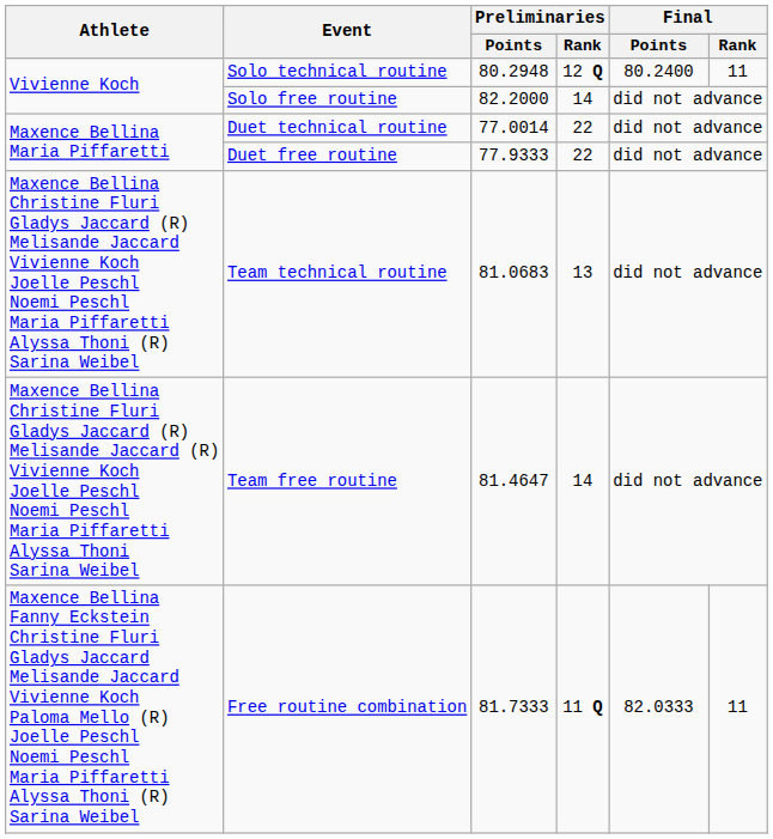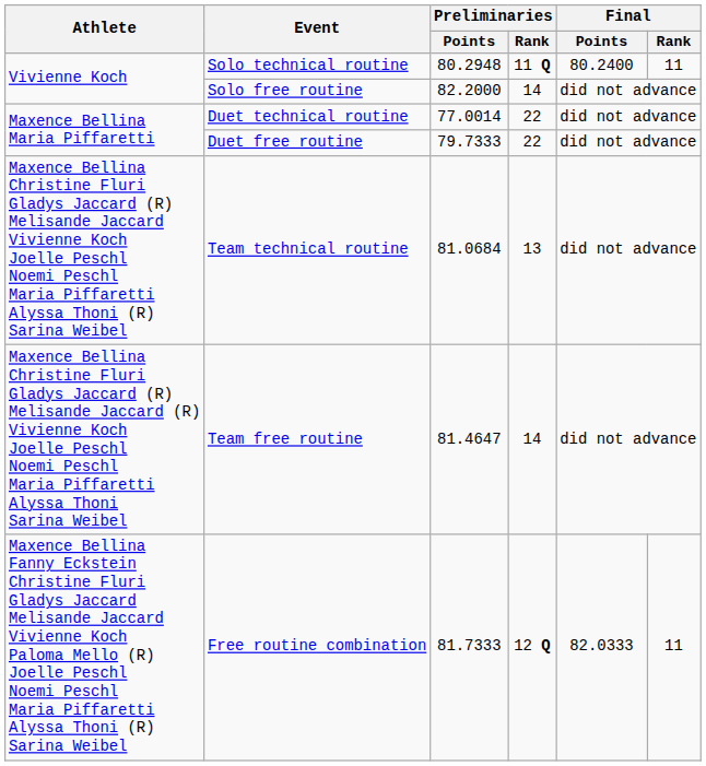 <table class=wikitable style="font-size:90%">
 <tr>
 <th rowspan="2">Athlete</th>
 <th rowspan="2">Event</th>
 <th colspan="2">Preliminaries</th>
 <th colspan="2">Final</th>
 </tr>
 <tr style="font-size:95%">
 <th>Points</th>
 <th>Rank</th>
 <th>Points</th>
 <th>Rank</th>
 </tr>
 <tr align=center>
 <td align=left rowspan=2><a href='#'>Vivienne Koch</a></td>
 <td align=left><a href='#'>Solo technical routine</a></td>
 <td>80.2948</td>
-<td>12 <strong>Q</strong></td>
+<td>11 <strong>Q</strong></td>
 <td>80.2400</td>
 <td>11</td>
 </tr>
 <tr align=center>
 <td align=left><a href='#'>Solo free routine</a></td>
 <td>82.2000</td>
 <td>14</td>
 <td colspan=2>did not advance</td>
 </tr>
 <tr align=center>
 <td align=left rowspan=2><a href='#'>Maxence Bellina</a><br><a href='#'>Maria Piffaretti</a></td>
 <td align=left><a href='#'>Duet technical routine</a></td>
 <td>77.0014</td>
 <td>22</td>
 <td colspan=2>did not advance</td>
 </tr>
 <tr align=center>
 <td align=left><a href='#'>Duet free routine</a></td>
-<td>77.9333</td>
+<td>79.7333</td>
 <td>22</td>
 <td colspan=2>did not advance</td>
 </tr>
 <tr align=center>
 <td align=left><a href='#'>Maxence Bellina</a><br><a href='#'>Christine Fluri</a><br><a href='#'>Gladys Jaccard</a> (R)<br><a href='#'>Melisande Jaccard</a><br><a href='#'>Vivienne Koch</a><br><a href='#'>Joelle Peschl</a><br><a href='#'>Noemi Peschl</a><br><a href='#'>Maria Piffaretti</a><br><a href='#'>Alyssa Thoni</a> (R)<br><a href='#'>Sarina Weibel</a></td>
 <td align=left><a href='#'>Team technical routine</a></td>
-<td>81.0683</td>
+<td>81.0684</td>
 <td>13</td>
 <td colspan=2>did not advance</td>
 </tr>
 <tr align=center>
 <td align=left><a href='#'>Maxence Bellina</a><br><a href='#'>Christine Fluri</a><br><a href='#'>Gladys Jaccard</a> (R)<br><a href='#'>Melisande Jaccard</a> (R)<br><a href='#'>Vivienne Koch</a><br><a href='#'>Joelle Peschl</a><br><a href='#'>Noemi Peschl</a><br><a href='#'>Maria Piffaretti</a><br><a href='#'>Alyssa Thoni</a><br><a href='#'>Sarina Weibel</a></td>
 <td align=left><a href='#'>Team free routine</a></td>
 <td>81.4647</td>
 <td>14</td>
 <td colspan=2>did not advance</td>
 </tr>
 <tr align=center>
 <td align=left><a href='#'>Maxence Bellina</a><br><a href='#'>Fanny Eckstein</a><br><a href='#'>Christine Fluri</a><br><a href='#'>Gladys Jaccard</a><br><a href='#'>Melisande Jaccard</a><br><a href='#'>Vivienne Koch</a><br><a href='#'>Paloma Mello</a> (R)<br><a href='#'>Joelle Peschl</a><br><a href='#'>Noemi Peschl</a><br><a href='#'>Maria Piffaretti</a><br><a href='#'>Alyssa Thoni</a> (R)<br><a href='#'>Sarina Weibel</a></td>
 <td align=left><a href='#'>Free routine combination</a></td>
 <td>81.7333</td>
-<td>11 <strong>Q</strong></td>
+<td>12 <strong>Q</strong></td>
 <td>82.0333</td>
 <td>11</td>
 </tr>
 </table>
